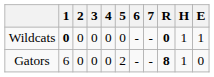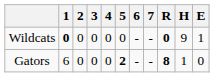 <table align = right border="2" cellpadding="4" cellspacing="0" style="margin: 1em 1em 1em 1em; background: #F9F9F9; border: 1px #aaa solid; border-collapse: collapse;">
 <tr align=center style="background: #F2F2F2;">
 <th></th>
 <th>1</th>
 <th>2</th>
 <th>3</th>
 <th>4</th>
 <th>5</th>
 <th>6</th>
 <th>7</th>
 <th>R</th>
 <th>H</th>
 <th>E</th>
 </tr>
 <tr align=center>
 <td>Wildcats</td>
 <td><strong>0</strong></td>
 <td>0</td>
 <td>0</td>
 <td>0</td>
 <td>0</td>
 <td>-</td>
 <td>-</td>
 <td><strong>0</strong></td>
-<td>1</td>
+<td>9</td>
 <td>1</td>
 </tr>
 <tr align=center>
 <td>Gators</td>
 <td>6</td>
 <td>0</td>
 <td>0</td>
 <td>0</td>
-<td>2</td>
+<td><strong>2</strong></td>
 <td>-</td>
 <td>-</td>
 <td><strong>8</strong></td>
 <td>1</td>
 <td>0</td>
 </tr>
 </table>
